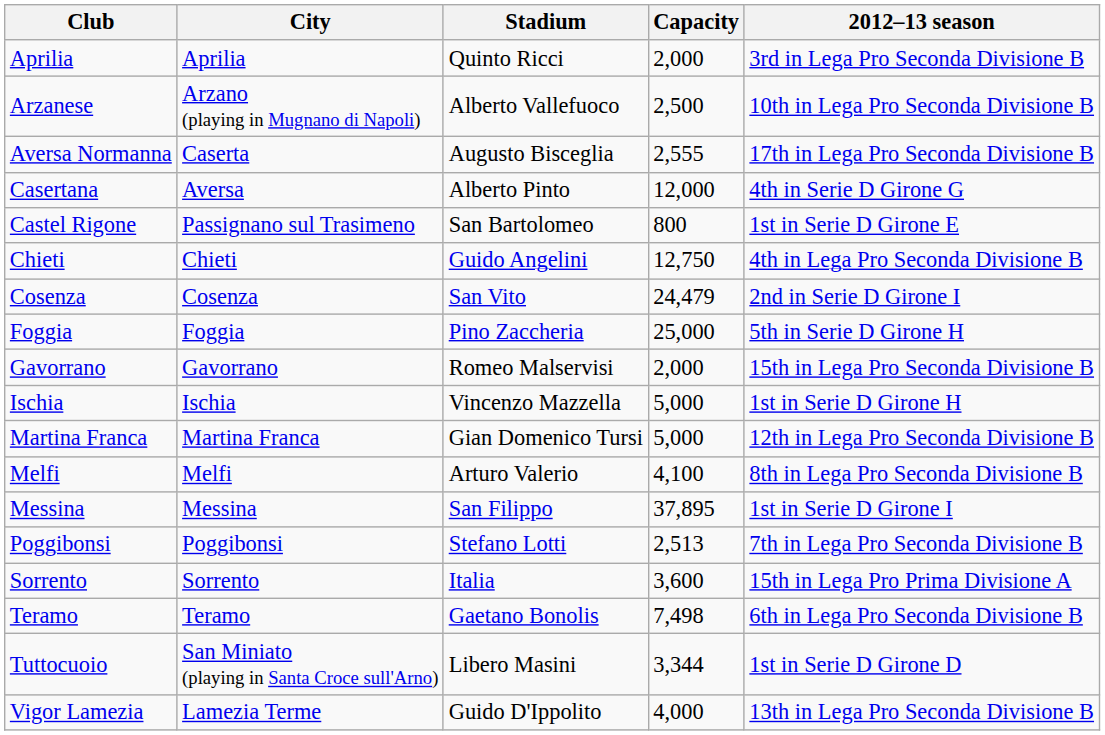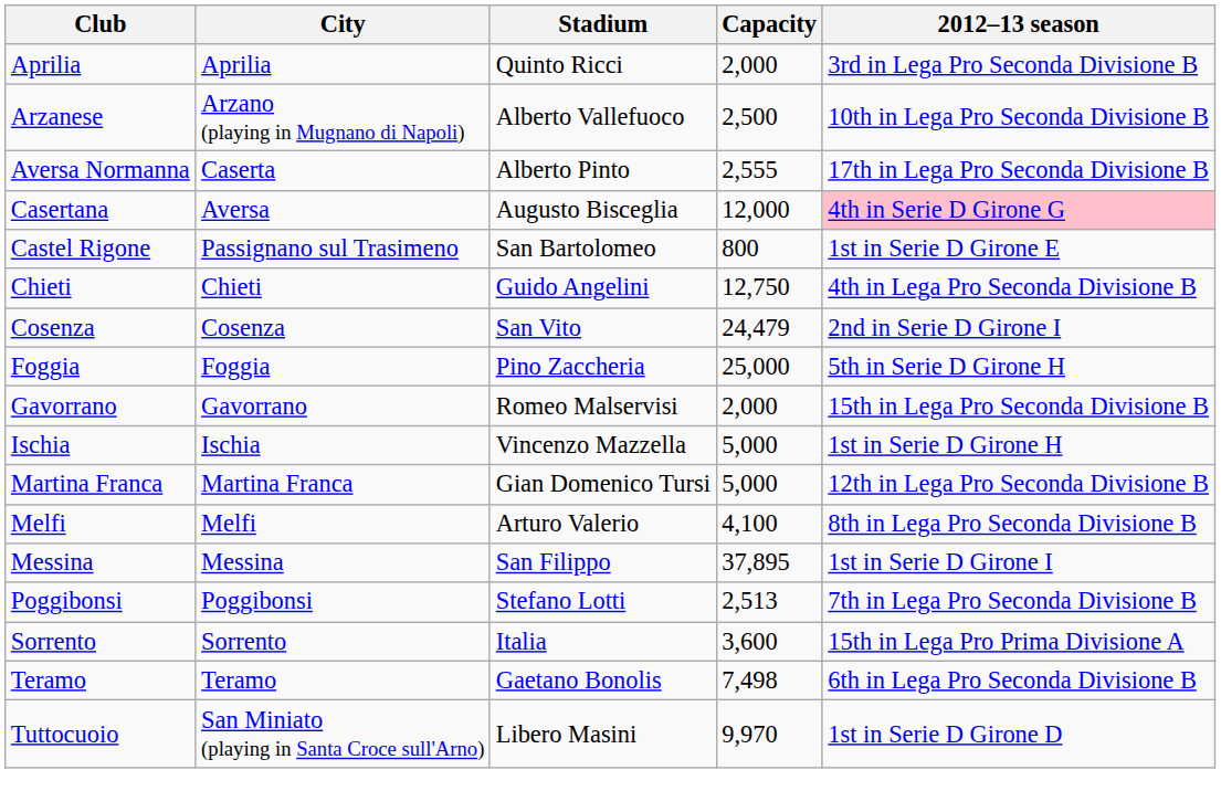 <table class="wikitable sortable">
 <tr>
 <th>Club</th>
 <th>City</th>
 <th>Stadium</th>
 <th>Capacity</th>
 <th>2012–13 season</th>
 </tr>
 <tr>
 <td><a href='#'>Aprilia</a></td>
 <td><a href='#'>Aprilia</a></td>
 <td>Quinto Ricci</td>
 <td>2,000</td>
 <td><a href='#'>3rd in Lega Pro Seconda Divisione B</a></td>
 </tr>
 <tr>
 <td><a href='#'>Arzanese</a></td>
 <td><a href='#'>Arzano</a><br><small>(playing in <a href='#'>Mugnano di Napoli</a>)</small></td>
 <td>Alberto Vallefuoco</td>
 <td>2,500</td>
 <td><a href='#'>10th in Lega Pro Seconda Divisione B</a></td>
 </tr>
 <tr>
 <td><a href='#'>Aversa Normanna</a></td>
 <td><a href='#'>Caserta</a></td>
-<td>Augusto Bisceglia</td>
+<td>Alberto Pinto</td>
 <td>2,555</td>
 <td><a href='#'>17th in Lega Pro Seconda Divisione B</a></td>
 </tr>
 <tr>
 <td><a href='#'>Casertana</a></td>
 <td><a href='#'>Aversa</a></td>
-<td>Alberto Pinto</td>
+<td>Augusto Bisceglia</td>
 <td>12,000</td>
-<td><a href='#'>4th in Serie D Girone G</a></td>
+<td style="background: pink;"><a href='#'>4th in Serie D Girone G</a></td>
 </tr>
 <tr>
 <td><a href='#'>Castel Rigone</a></td>
 <td><a href='#'>Passignano sul Trasimeno</a></td>
 <td>San Bartolomeo</td>
 <td>800</td>
 <td><a href='#'>1st in Serie D Girone E</a></td>
 </tr>
 <tr>
 <td><a href='#'>Chieti</a></td>
 <td><a href='#'>Chieti</a></td>
 <td><a href='#'>Guido Angelini</a></td>
 <td>12,750</td>
 <td><a href='#'>4th in Lega Pro Seconda Divisione B</a></td>
 </tr>
 <tr>
 <td><a href='#'>Cosenza</a></td>
 <td><a href='#'>Cosenza</a></td>
 <td><a href='#'>San Vito</a></td>
 <td>24,479</td>
 <td><a href='#'>2nd in Serie D Girone I</a></td>
 </tr>
 <tr>
 <td><a href='#'>Foggia</a></td>
 <td><a href='#'>Foggia</a></td>
 <td><a href='#'>Pino Zaccheria</a></td>
 <td>25,000</td>
 <td><a href='#'>5th in Serie D Girone H</a></td>
 </tr>
 <tr>
 <td><a href='#'>Gavorrano</a></td>
 <td><a href='#'>Gavorrano</a></td>
 <td>Romeo Malservisi</td>
 <td>2,000</td>
 <td><a href='#'>15th in Lega Pro Seconda Divisione B</a></td>
 </tr>
 <tr>
 <td><a href='#'>Ischia</a></td>
 <td><a href='#'>Ischia</a></td>
 <td>Vincenzo Mazzella</td>
 <td>5,000</td>
 <td><a href='#'>1st in Serie D Girone H</a></td>
 </tr>
 <tr>
 <td><a href='#'>Martina Franca</a></td>
 <td><a href='#'>Martina Franca</a></td>
 <td>Gian Domenico Tursi</td>
 <td>5,000</td>
 <td><a href='#'>12th in Lega Pro Seconda Divisione B</a></td>
 </tr>
 <tr>
 <td><a href='#'>Melfi</a></td>
 <td><a href='#'>Melfi</a></td>
 <td>Arturo Valerio</td>
 <td>4,100</td>
 <td><a href='#'>8th in Lega Pro Seconda Divisione B</a></td>
 </tr>
 <tr>
 <td><a href='#'>Messina</a></td>
 <td><a href='#'>Messina</a></td>
 <td><a href='#'>San Filippo</a></td>
 <td>37,895</td>
 <td><a href='#'>1st in Serie D Girone I</a></td>
 </tr>
 <tr>
 <td><a href='#'>Poggibonsi</a></td>
 <td><a href='#'>Poggibonsi</a></td>
 <td><a href='#'>Stefano Lotti</a></td>
 <td>2,513</td>
 <td><a href='#'>7th in Lega Pro Seconda Divisione B</a></td>
 </tr>
 <tr>
 <td><a href='#'>Sorrento</a></td>
 <td><a href='#'>Sorrento</a></td>
 <td><a href='#'>Italia</a></td>
 <td>3,600</td>
 <td><a href='#'>15th in Lega Pro Prima Divisione A</a></td>
 </tr>
 <tr>
 <td><a href='#'>Teramo</a></td>
 <td><a href='#'>Teramo</a></td>
 <td><a href='#'>Gaetano Bonolis</a></td>
 <td>7,498</td>
 <td><a href='#'>6th in Lega Pro Seconda Divisione B</a></td>
 </tr>
 <tr>
 <td><a href='#'>Tuttocuoio</a></td>
 <td><a href='#'>San Miniato</a><br><small>(playing in <a href='#'>Santa Croce sull'Arno</a>)</small></td>
 <td>Libero Masini</td>
-<td>3,344</td>
+<td>9,970</td>
 <td><a href='#'>1st in Serie D Girone D</a></td>
 </tr>
-<tr>
-<td><a href='#'>Vigor Lamezia</a></td>
-<td><a href='#'>Lamezia Terme</a></td>
-<td>Guido D'Ippolito</td>
-<td>4,000</td>
-<td><a href='#'>13th in Lega Pro Seconda Divisione B</a></td>
-</tr>
 </table>
